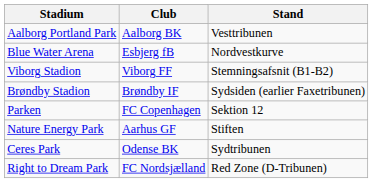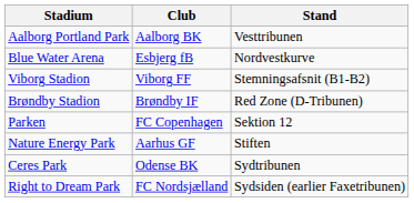 <table class="wikitable">
 <tr>
 <th>Stadium</th>
 <th>Club</th>
 <th>Stand</th>
 </tr>
 <tr>
 <td style="text-align:left;"><a href='#'>Aalborg Portland Park</a></td>
 <td><a href='#'>Aalborg BK</a></td>
 <td>Vesttribunen</td>
 </tr>
 <tr>
 <td style="text-align:left;"><a href='#'>Blue Water Arena</a></td>
 <td><a href='#'>Esbjerg fB</a></td>
 <td>Nordvestkurve</td>
 </tr>
 <tr>
 <td style="text-align:left;"><a href='#'>Viborg Stadion</a></td>
 <td><a href='#'>Viborg FF</a></td>
 <td>Stemningsafsnit (B1-B2)</td>
 </tr>
 <tr>
 <td style="text-align:left;"><a href='#'>Brøndby Stadion</a></td>
 <td><a href='#'>Brøndby IF</a></td>
-<td>Sydsiden (earlier Faxetribunen)</td>
+<td>Red Zone (D-Tribunen)</td>
 </tr>
 <tr>
 <td style="text-align:left;"><a href='#'>Parken</a></td>
 <td><a href='#'>FC Copenhagen</a></td>
 <td>Sektion 12</td>
 </tr>
 <tr>
 <td style="text-align:left;"><a href='#'>Nature Energy Park</a></td>
 <td><a href='#'>Aarhus GF</a></td>
 <td>Stiften</td>
 </tr>
 <tr>
 <td style="text-align:left;"><a href='#'>Ceres Park</a></td>
 <td><a href='#'>Odense BK</a></td>
 <td>Sydtribunen</td>
 </tr>
 <tr>
 <td><a href='#'>Right to Dream Park</a></td>
 <td><a href='#'>FC Nordsjælland</a></td>
-<td>Red Zone (D-Tribunen)</td>
+<td>Sydsiden (earlier Faxetribunen)</td>
 </tr>
 </table>
